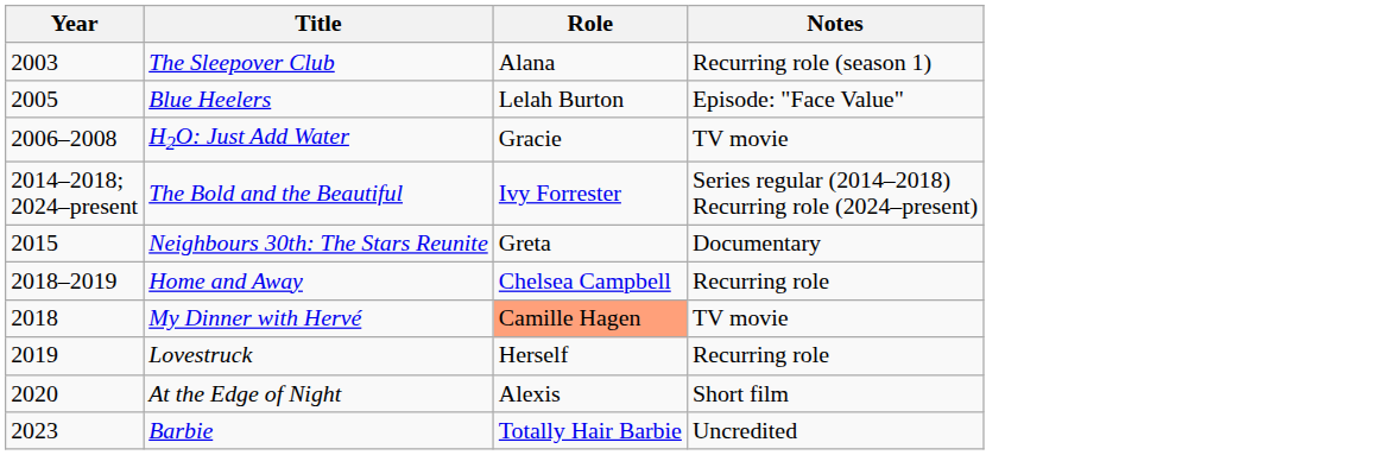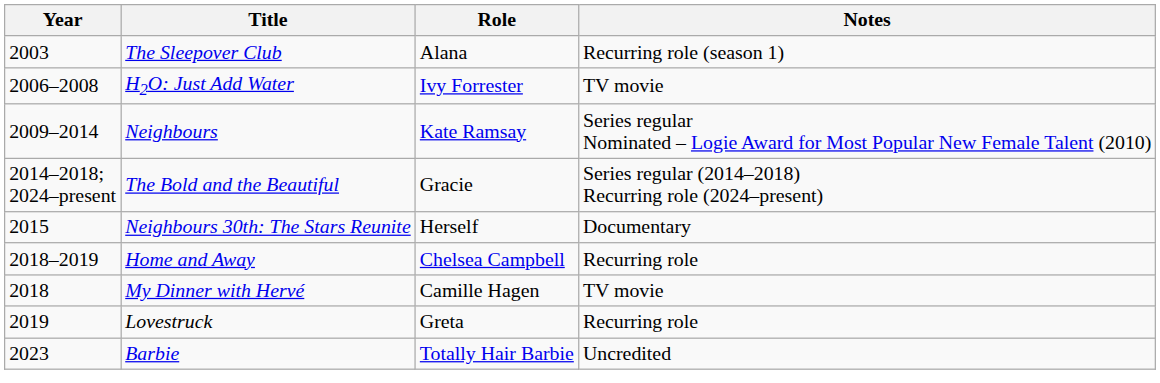 <table class="wikitable plainrowheaders">
 <tr>
 <th scope="col">Year</th>
 <th scope="col">Title</th>
 <th scope="col">Role</th>
 <th scope="col">Notes</th>
 </tr>
 <tr>
 <td scope="row">2003</td>
 <td><em><a href='#'>The Sleepover Club</a></em></td>
 <td>Alana</td>
 <td>Recurring role (season 1)</td>
 </tr>
 <tr>
-<td scope="row">2005</td>
-<td><em><a href='#'>Blue Heelers</a></em></td>
-<td>Lelah Burton</td>
-<td>Episode: "Face Value"</td>
+<td scope="row">2006–2008</td>
+<td><em><a href='#'>H<sub>2</sub>O: Just Add Water</a></em></td>
+<td><a href='#'>Ivy Forrester</a></td>
+<td>TV movie</td>
 </tr>
 <tr>
-<td scope="row">2006–2008</td>
-<td><em><a href='#'>H<sub>2</sub>O: Just Add Water</a></em></td>
-<td>Gracie</td>
-<td>TV movie</td>
+<td scope="row">2009–2014</td>
+<td><em><a href='#'>Neighbours</a></em></td>
+<td><a href='#'>Kate Ramsay</a></td>
+<td>Series regular<br> Nominated – <a href='#'>Logie Award for Most Popular New Female Talent</a> (2010)</td>
 </tr>
 <tr>
 <td scope="row">2014–2018; <br> 2024–present</td>
 <td><em><a href='#'>The Bold and the Beautiful</a></em></td>
-<td><a href='#'>Ivy Forrester</a></td>
+<td>Gracie</td>
 <td>Series regular (2014–2018) <br> Recurring role (2024–present)</td>
 </tr>
 <tr>
 <td scope="row">2015</td>
 <td><em><a href='#'>Neighbours 30th: The Stars Reunite</a></em></td>
-<td>Greta</td>
+<td>Herself</td>
 <td>Documentary</td>
 </tr>
 <tr>
 <td scope="row">2018–2019</td>
 <td><em><a href='#'>Home and Away</a></em></td>
 <td><a href='#'>Chelsea Campbell</a></td>
 <td>Recurring role</td>
 </tr>
 <tr>
 <td scope="row">2018</td>
 <td><em><a href='#'>My Dinner with Hervé</a></em></td>
-<td style="background: lightsalmon;">Camille Hagen</td>
+<td>Camille Hagen</td>
 <td>TV movie</td>
 </tr>
 <tr>
 <td scope="row">2019</td>
 <td><em>Lovestruck</em></td>
-<td>Herself</td>
+<td>Greta</td>
 <td>Recurring role</td>
-</tr>
-<tr>
-<td scope="row">2020</td>
-<td><em>At the Edge of Night</em></td>
-<td>Alexis</td>
-<td>Short film</td>
 </tr>
 <tr>
 <td scope="row">2023</td>
 <td><em><a href='#'>Barbie</a></em></td>
 <td><a href='#'>Totally Hair Barbie</a></td>
 <td>Uncredited</td>
 </tr>
 </table>
